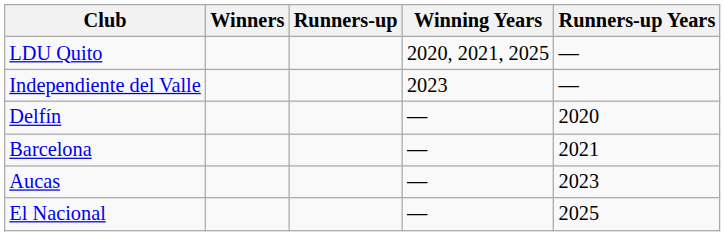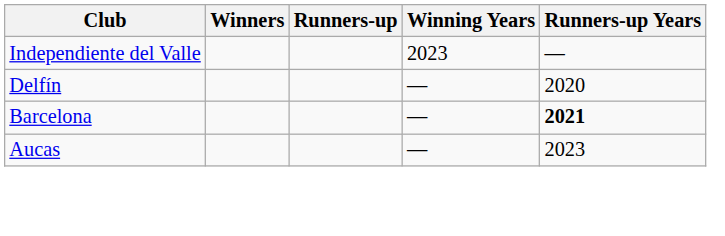 <table class="wikitable">
 <tr>
 <th>Club</th>
 <th>Winners</th>
 <th>Runners-up</th>
 <th>Winning Years</th>
 <th>Runners-up Years</th>
-</tr>
-<tr>
-<td><a href='#'>LDU Quito</a></td>
-<td></td>
-<td></td>
-<td>2020, 2021, 2025</td>
-<td>—</td>
 </tr>
 <tr>
 <td><a href='#'>Independiente del Valle</a></td>
 <td></td>
 <td></td>
 <td>2023</td>
 <td>—</td>
 </tr>
 <tr>
 <td><a href='#'>Delfín</a></td>
 <td></td>
 <td></td>
 <td>—</td>
 <td>2020</td>
 </tr>
 <tr>
 <td><a href='#'>Barcelona</a></td>
 <td></td>
 <td></td>
 <td>—</td>
-<td>2021</td>
+<td><strong>2021</strong></td>
 </tr>
 <tr>
 <td><a href='#'>Aucas</a></td>
 <td></td>
 <td></td>
 <td>—</td>
 <td>2023</td>
 </tr>
-<tr>
-<td><a href='#'>El Nacional</a></td>
-<td></td>
-<td></td>
-<td>—</td>
-<td>2025</td>
-</tr>
 </table>
